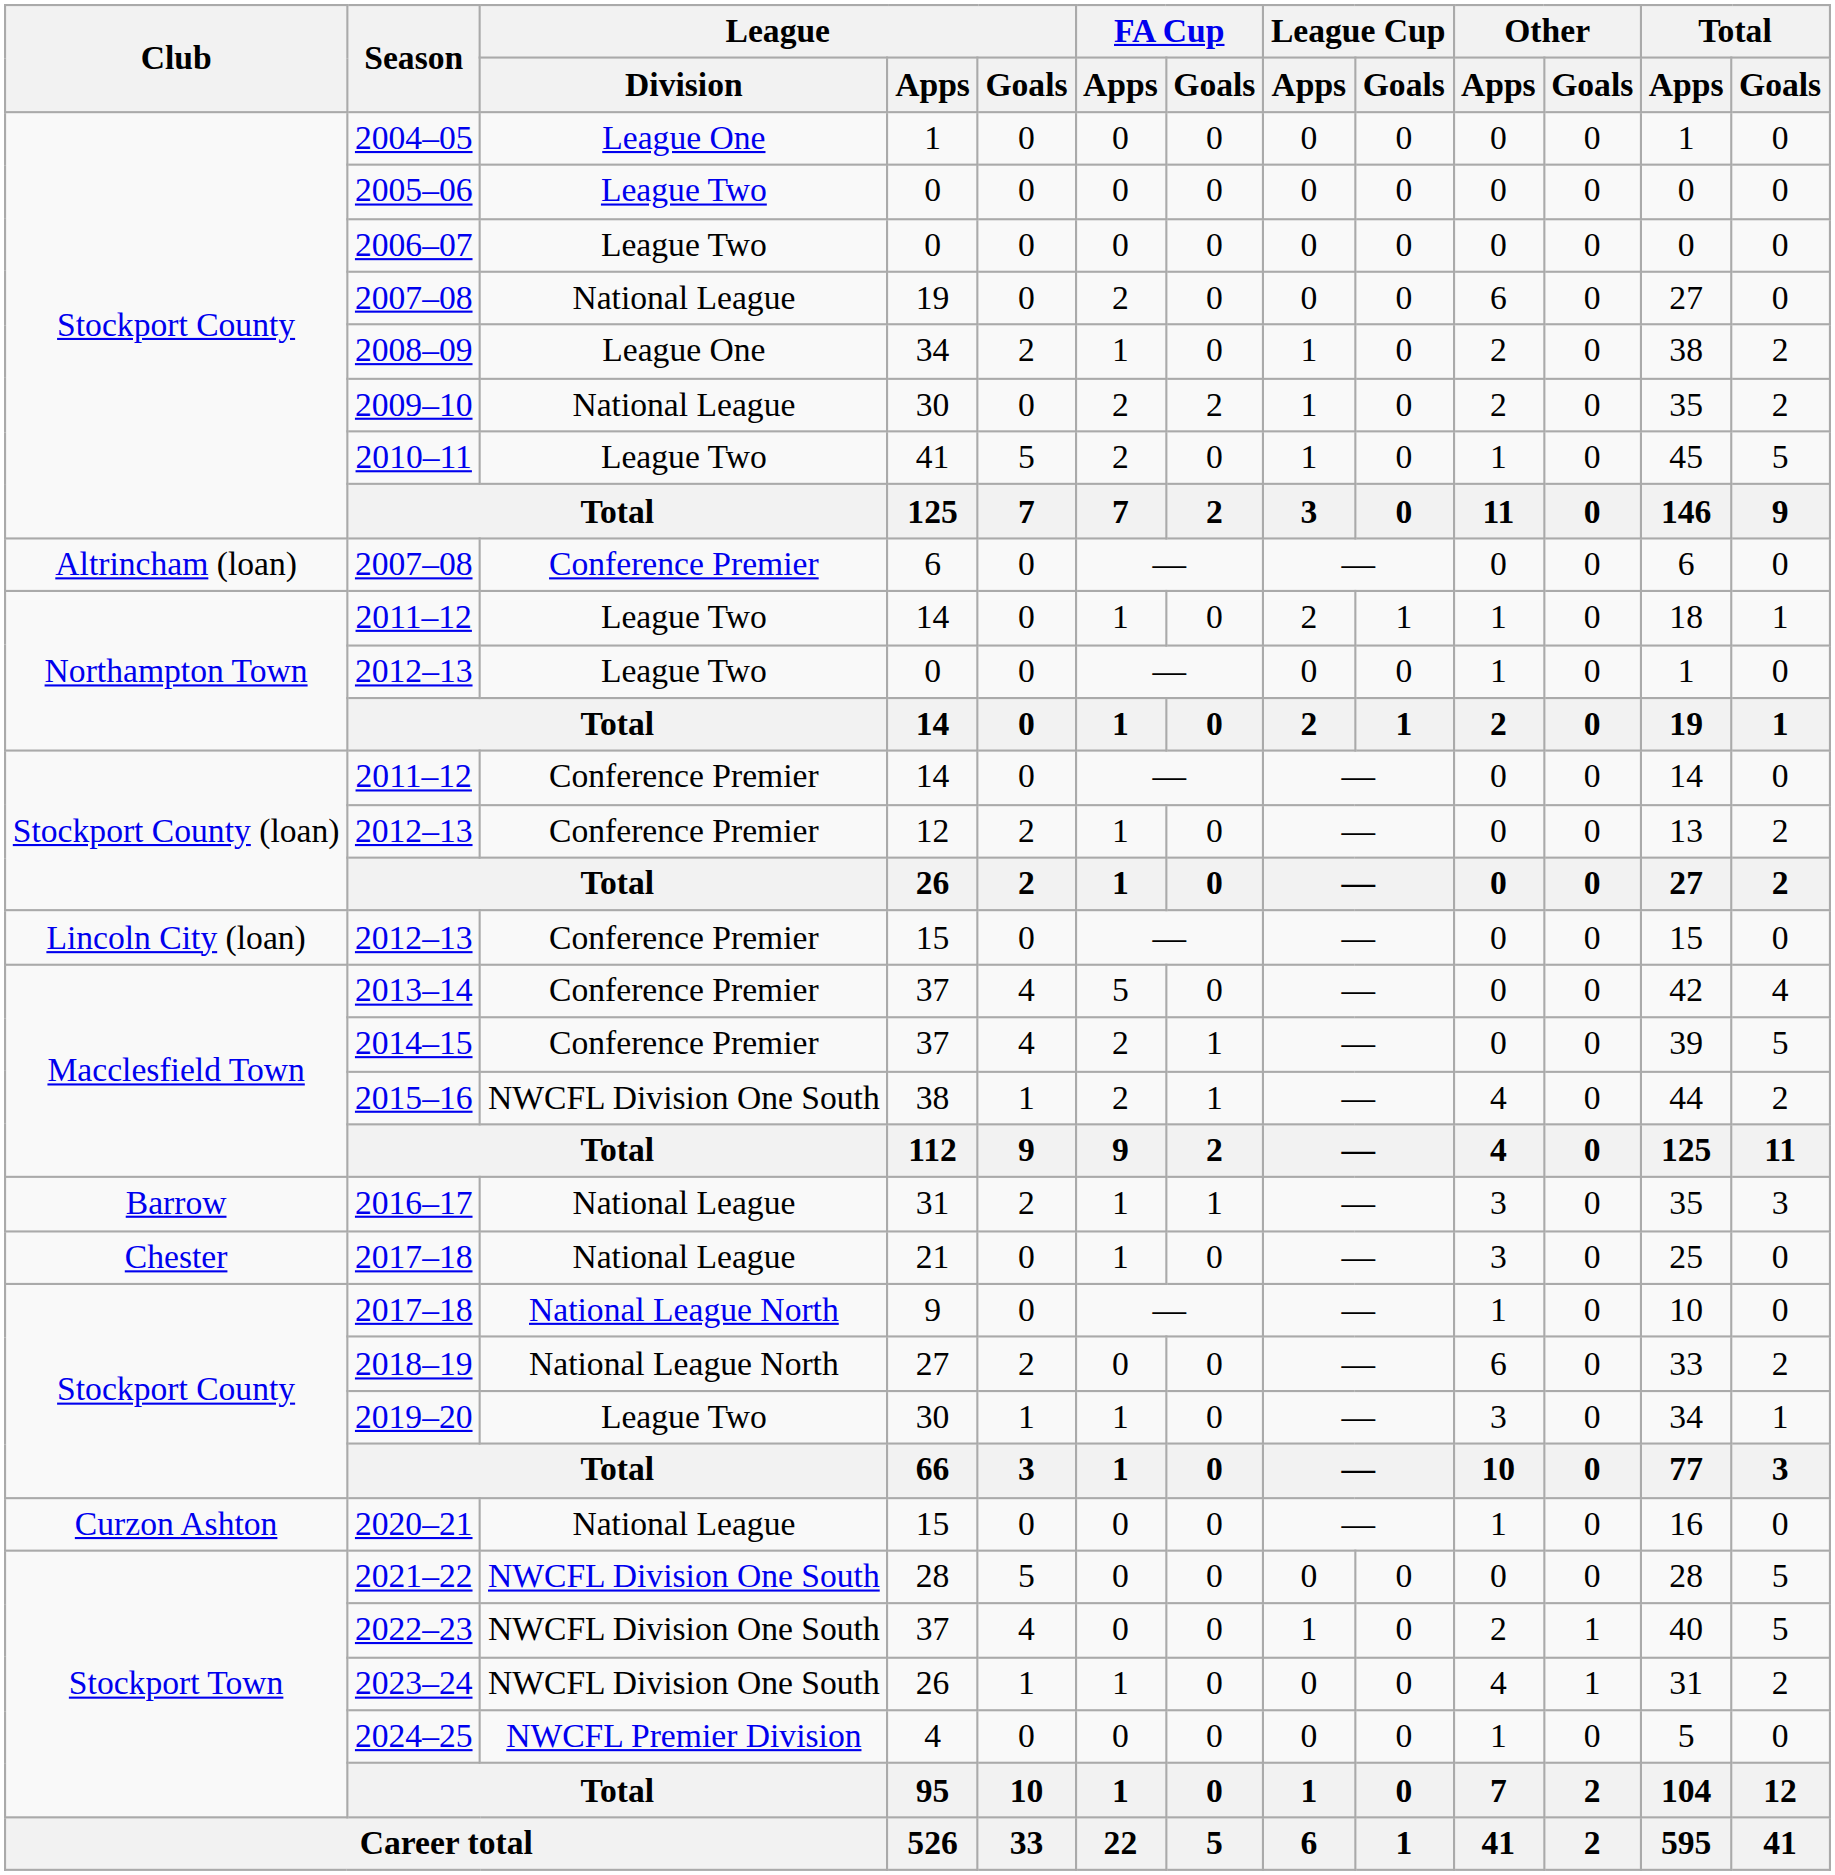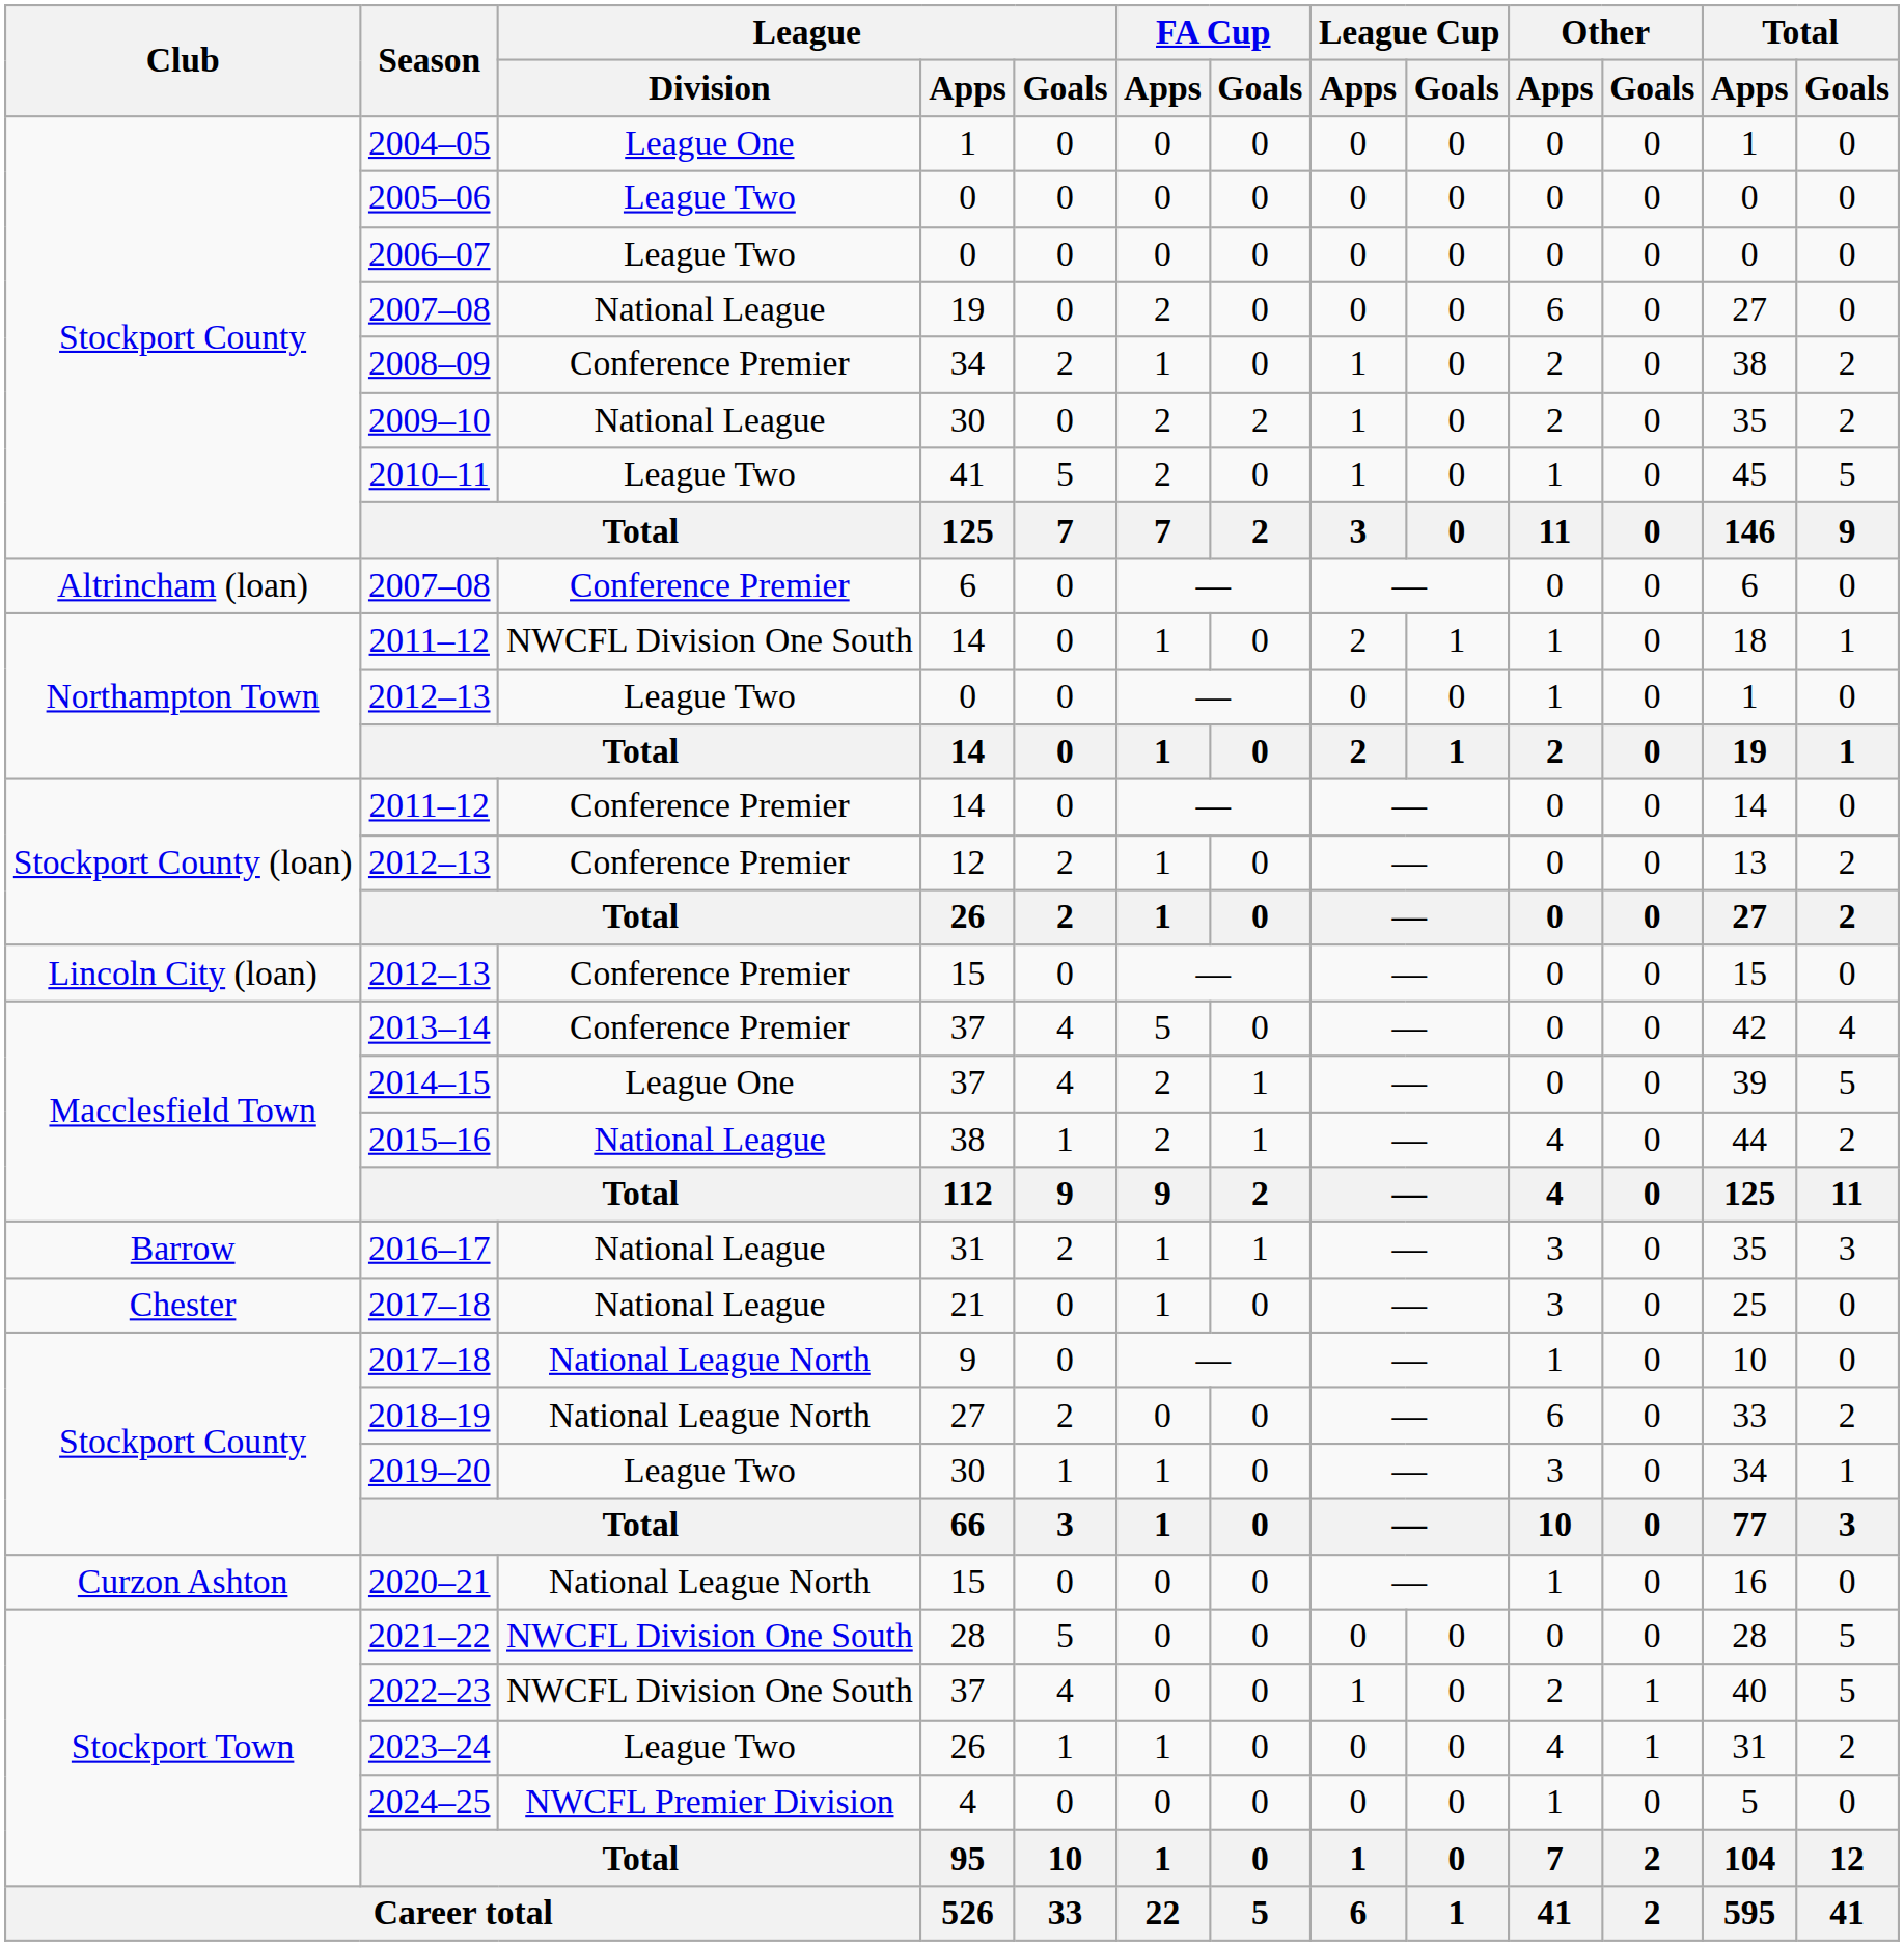 <table class="wikitable" style="text-align:center;">
 <tr>
 <th rowspan="2">Club</th>
 <th rowspan="2">Season</th>
 <th colspan="3">League</th>
 <th colspan="2"><a href='#'>FA Cup</a></th>
 <th colspan="2">League Cup</th>
 <th colspan="2">Other</th>
 <th colspan="2">Total</th>
 </tr>
 <tr>
 <th>Division</th>
 <th>Apps</th>
 <th>Goals</th>
 <th>Apps</th>
 <th>Goals</th>
 <th>Apps</th>
 <th>Goals</th>
 <th>Apps</th>
 <th>Goals</th>
 <th>Apps</th>
 <th>Goals</th>
 </tr>
 <tr>
 <td rowspan="8"><a href='#'>Stockport County</a></td>
 <td><a href='#'>2004–05</a></td>
 <td><a href='#'>League One</a></td>
 <td>1</td>
 <td>0</td>
 <td>0</td>
 <td>0</td>
 <td>0</td>
 <td>0</td>
 <td>0</td>
 <td>0</td>
 <td>1</td>
 <td>0</td>
 </tr>
 <tr>
 <td><a href='#'>2005–06</a></td>
 <td><a href='#'>League Two</a></td>
 <td>0</td>
 <td>0</td>
 <td>0</td>
 <td>0</td>
 <td>0</td>
 <td>0</td>
 <td>0</td>
 <td>0</td>
 <td>0</td>
 <td>0</td>
 </tr>
 <tr>
 <td><a href='#'>2006–07</a></td>
 <td>League Two</td>
 <td>0</td>
 <td>0</td>
 <td>0</td>
 <td>0</td>
 <td>0</td>
 <td>0</td>
 <td>0</td>
 <td>0</td>
 <td>0</td>
 <td>0</td>
 </tr>
 <tr>
 <td><a href='#'>2007–08</a></td>
 <td>National League</td>
 <td>19</td>
 <td>0</td>
 <td>2</td>
 <td>0</td>
 <td>0</td>
 <td>0</td>
 <td>6</td>
 <td>0</td>
 <td>27</td>
 <td>0</td>
 </tr>
 <tr>
 <td><a href='#'>2008–09</a></td>
-<td>League One</td>
+<td>Conference Premier</td>
 <td>34</td>
 <td>2</td>
 <td>1</td>
 <td>0</td>
 <td>1</td>
 <td>0</td>
 <td>2</td>
 <td>0</td>
 <td>38</td>
 <td>2</td>
 </tr>
 <tr>
 <td><a href='#'>2009–10</a></td>
 <td>National League</td>
 <td>30</td>
 <td>0</td>
 <td>2</td>
 <td>2</td>
 <td>1</td>
 <td>0</td>
 <td>2</td>
 <td>0</td>
 <td>35</td>
 <td>2</td>
 </tr>
 <tr>
 <td><a href='#'>2010–11</a></td>
 <td>League Two</td>
 <td>41</td>
 <td>5</td>
 <td>2</td>
 <td>0</td>
 <td>1</td>
 <td>0</td>
 <td>1</td>
 <td>0</td>
 <td>45</td>
 <td>5</td>
 </tr>
 <tr>
 <th colspan=2>Total</th>
 <th>125</th>
 <th>7</th>
 <th>7</th>
 <th>2</th>
 <th>3</th>
 <th>0</th>
 <th>11</th>
 <th>0</th>
 <th>146</th>
 <th>9</th>
 </tr>
 <tr>
 <td><a href='#'>Altrincham</a> (loan)</td>
 <td><a href='#'>2007–08</a></td>
 <td><a href='#'>Conference Premier</a></td>
 <td>6</td>
 <td>0</td>
 <td colspan="2">—</td>
 <td colspan="2">—</td>
 <td>0</td>
 <td>0</td>
 <td>6</td>
 <td>0</td>
 </tr>
 <tr>
 <td rowspan="3"><a href='#'>Northampton Town</a></td>
 <td><a href='#'>2011–12</a></td>
-<td>League Two</td>
+<td>NWCFL Division One South</td>
 <td>14</td>
 <td>0</td>
 <td>1</td>
 <td>0</td>
 <td>2</td>
 <td>1</td>
 <td>1</td>
 <td>0</td>
 <td>18</td>
 <td>1</td>
 </tr>
 <tr>
 <td><a href='#'>2012–13</a></td>
 <td>League Two</td>
 <td>0</td>
 <td>0</td>
 <td colspan="2">—</td>
 <td>0</td>
 <td>0</td>
 <td>1</td>
 <td>0</td>
 <td>1</td>
 <td>0</td>
 </tr>
 <tr>
 <th colspan=2>Total</th>
 <th>14</th>
 <th>0</th>
 <th>1</th>
 <th>0</th>
 <th>2</th>
 <th>1</th>
 <th>2</th>
 <th>0</th>
 <th>19</th>
 <th>1</th>
 </tr>
 <tr>
 <td rowspan="3"><a href='#'>Stockport County</a> (loan)</td>
 <td><a href='#'>2011–12</a></td>
 <td>Conference Premier</td>
 <td>14</td>
 <td>0</td>
 <td colspan="2">—</td>
 <td colspan="2">—</td>
 <td>0</td>
 <td>0</td>
 <td>14</td>
 <td>0</td>
 </tr>
 <tr>
 <td><a href='#'>2012–13</a></td>
 <td>Conference Premier</td>
 <td>12</td>
 <td>2</td>
 <td>1</td>
 <td>0</td>
 <td colspan="2">—</td>
 <td>0</td>
 <td>0</td>
 <td>13</td>
 <td>2</td>
 </tr>
 <tr>
 <th colspan=2>Total</th>
 <th>26</th>
 <th>2</th>
 <th>1</th>
 <th>0</th>
 <th colspan="2">—</th>
 <th>0</th>
 <th>0</th>
 <th>27</th>
 <th>2</th>
 </tr>
 <tr>
 <td><a href='#'>Lincoln City</a> (loan)</td>
 <td><a href='#'>2012–13</a></td>
 <td>Conference Premier</td>
 <td>15</td>
 <td>0</td>
 <td colspan="2">—</td>
 <td colspan="2">—</td>
 <td>0</td>
 <td>0</td>
 <td>15</td>
 <td>0</td>
 </tr>
 <tr>
 <td rowspan="4"><a href='#'>Macclesfield Town</a></td>
 <td><a href='#'>2013–14</a></td>
 <td>Conference Premier</td>
 <td>37</td>
 <td>4</td>
 <td>5</td>
 <td>0</td>
 <td colspan="2">—</td>
 <td>0</td>
 <td>0</td>
 <td>42</td>
 <td>4</td>
 </tr>
 <tr>
 <td><a href='#'>2014–15</a></td>
-<td>Conference Premier</td>
+<td>League One</td>
 <td>37</td>
 <td>4</td>
 <td>2</td>
 <td>1</td>
 <td colspan="2">—</td>
 <td>0</td>
 <td>0</td>
 <td>39</td>
 <td>5</td>
 </tr>
 <tr>
 <td><a href='#'>2015–16</a></td>
-<td>NWCFL Division One South</td>
+<td><a href='#'>National League</a></td>
 <td>38</td>
 <td>1</td>
 <td>2</td>
 <td>1</td>
 <td colspan="2">—</td>
 <td>4</td>
 <td>0</td>
 <td>44</td>
 <td>2</td>
 </tr>
 <tr>
 <th colspan=2>Total</th>
 <th>112</th>
 <th>9</th>
 <th>9</th>
 <th>2</th>
 <th colspan="2">—</th>
 <th>4</th>
 <th>0</th>
 <th>125</th>
 <th>11</th>
 </tr>
 <tr>
 <td><a href='#'>Barrow</a></td>
 <td><a href='#'>2016–17</a></td>
 <td>National League</td>
 <td>31</td>
 <td>2</td>
 <td>1</td>
 <td>1</td>
 <td colspan="2">—</td>
 <td>3</td>
 <td>0</td>
 <td>35</td>
 <td>3</td>
 </tr>
 <tr>
 <td><a href='#'>Chester</a></td>
 <td><a href='#'>2017–18</a></td>
 <td>National League</td>
 <td>21</td>
 <td>0</td>
 <td>1</td>
 <td>0</td>
 <td colspan="2">—</td>
 <td>3</td>
 <td>0</td>
 <td>25</td>
 <td>0</td>
 </tr>
 <tr>
 <td rowspan="4"><a href='#'>Stockport County</a></td>
 <td><a href='#'>2017–18</a></td>
 <td><a href='#'>National League North</a></td>
 <td>9</td>
 <td>0</td>
 <td colspan="2">—</td>
 <td colspan="2">—</td>
 <td>1</td>
 <td>0</td>
 <td>10</td>
 <td>0</td>
 </tr>
 <tr>
 <td><a href='#'>2018–19</a></td>
 <td>National League North</td>
 <td>27</td>
 <td>2</td>
 <td>0</td>
 <td>0</td>
 <td colspan="2">—</td>
 <td>6</td>
 <td>0</td>
 <td>33</td>
 <td>2</td>
 </tr>
 <tr>
 <td><a href='#'>2019–20</a></td>
 <td>League Two</td>
 <td>30</td>
 <td>1</td>
 <td>1</td>
 <td>0</td>
 <td colspan="2">—</td>
 <td>3</td>
 <td>0</td>
 <td>34</td>
 <td>1</td>
 </tr>
 <tr>
 <th colspan=2>Total</th>
 <th>66</th>
 <th>3</th>
 <th>1</th>
 <th>0</th>
 <th colspan="2">—</th>
 <th>10</th>
 <th>0</th>
 <th>77</th>
 <th>3</th>
 </tr>
 <tr>
 <td><a href='#'>Curzon Ashton</a></td>
 <td><a href='#'>2020–21</a></td>
-<td>National League</td>
+<td>National League North</td>
 <td>15</td>
 <td>0</td>
 <td>0</td>
 <td>0</td>
 <td colspan="2">—</td>
 <td>1</td>
 <td>0</td>
 <td>16</td>
 <td>0</td>
 </tr>
 <tr>
 <td rowspan="5"><a href='#'>Stockport Town</a></td>
 <td><a href='#'>2021–22</a></td>
 <td><a href='#'>NWCFL Division One South</a></td>
 <td>28</td>
 <td>5</td>
 <td>0</td>
 <td>0</td>
 <td>0</td>
 <td>0</td>
 <td>0</td>
 <td>0</td>
 <td>28</td>
 <td>5</td>
 </tr>
 <tr>
 <td><a href='#'>2022–23</a></td>
 <td>NWCFL Division One South</td>
 <td>37</td>
 <td>4</td>
 <td>0</td>
 <td>0</td>
 <td>1</td>
 <td>0</td>
 <td>2</td>
 <td>1</td>
 <td>40</td>
 <td>5</td>
 </tr>
 <tr>
 <td><a href='#'>2023–24</a></td>
-<td>NWCFL Division One South</td>
+<td>League Two</td>
 <td>26</td>
 <td>1</td>
 <td>1</td>
 <td>0</td>
 <td>0</td>
 <td>0</td>
 <td>4</td>
 <td>1</td>
 <td>31</td>
 <td>2</td>
 </tr>
 <tr>
 <td><a href='#'>2024–25</a></td>
 <td><a href='#'>NWCFL Premier Division</a></td>
 <td>4</td>
 <td>0</td>
 <td>0</td>
 <td>0</td>
 <td>0</td>
 <td>0</td>
 <td>1</td>
 <td>0</td>
 <td>5</td>
 <td>0</td>
 </tr>
 <tr>
 <th colspan=2>Total</th>
 <th>95</th>
 <th>10</th>
 <th>1</th>
 <th>0</th>
 <th>1</th>
 <th>0</th>
 <th>7</th>
 <th>2</th>
 <th>104</th>
 <th>12</th>
 </tr>
 <tr>
 <th colspan="3">Career total</th>
 <th>526</th>
 <th>33</th>
 <th>22</th>
 <th>5</th>
 <th>6</th>
 <th>1</th>
 <th>41</th>
 <th>2</th>
 <th>595</th>
 <th>41</th>
 </tr>
 </table>
